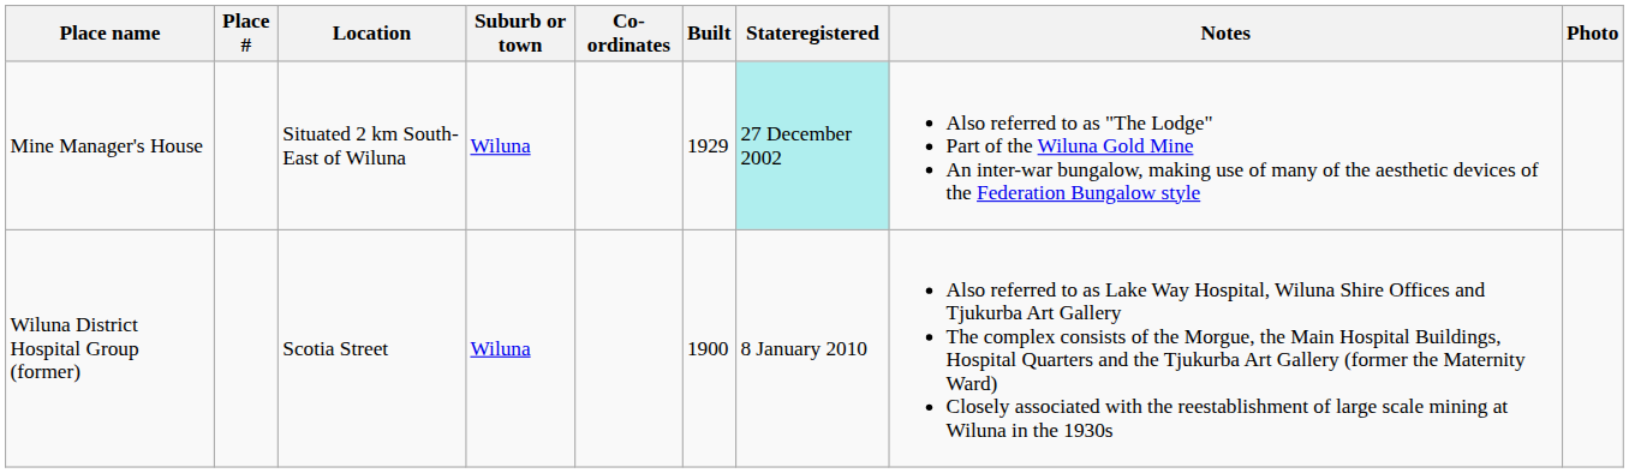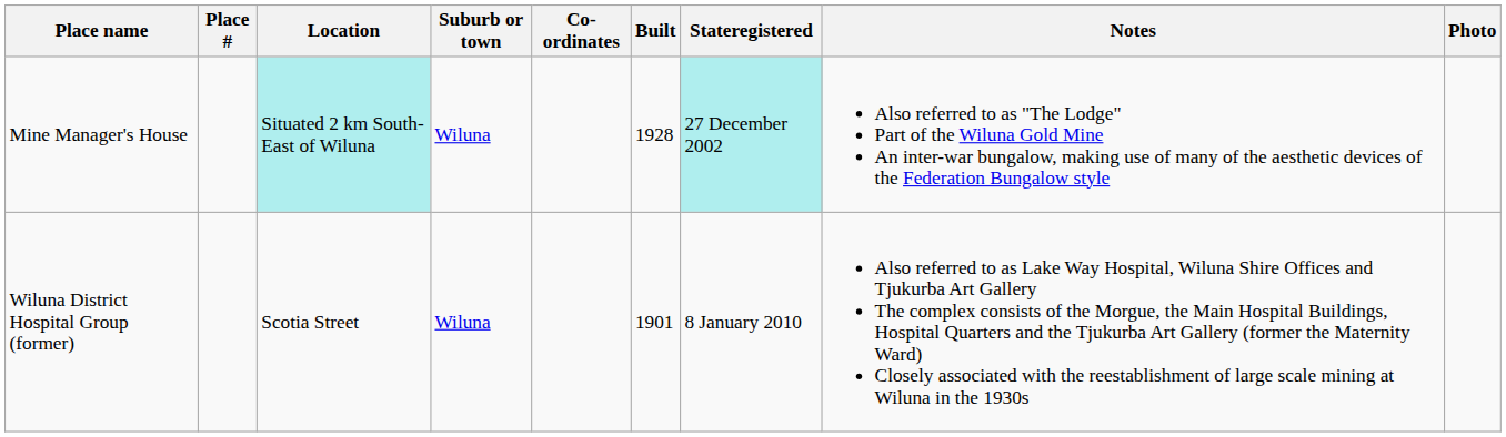 <table class="wikitable sortable">
 <tr>
 <th>Place name</th>
 <th>Place #</th>
 <th>Location</th>
 <th>Suburb or town</th>
 <th>Co-ordinates</th>
 <th>Built</th>
 <th>Stateregistered</th>
 <th class="unsortable">Notes</th>
 <th class="unsortable">Photo</th>
 </tr>
 <tr>
 <td>Mine Manager's House</td>
 <td></td>
-<td>Situated 2 km South-East of Wiluna</td>
+<td style="background: paleturquoise;">Situated 2 km South-East of Wiluna</td>
 <td><a href='#'>Wiluna</a></td>
 <td></td>
-<td>1929</td>
+<td>1928</td>
 <td style="background: paleturquoise;">27 December 2002</td>
 <td><br><ul><li>Also referred to as "The Lodge"</li><li>Part of the <a href='#'>Wiluna Gold Mine</a></li><li>An inter-war bungalow, making use of many of the aesthetic devices of the <a href='#'>Federation Bungalow style</a></li></ul></td>
 <td></td>
 </tr>
 <tr>
 <td>Wiluna District Hospital Group (former)</td>
 <td></td>
 <td>Scotia Street</td>
 <td><a href='#'>Wiluna</a></td>
 <td></td>
-<td>1900</td>
+<td>1901</td>
 <td>8 January 2010</td>
 <td><br><ul><li>Also referred to as Lake Way Hospital, Wiluna Shire Offices and Tjukurba Art Gallery</li><li>The complex consists of the Morgue, the Main Hospital Buildings, Hospital Quarters and the Tjukurba Art Gallery (former the Maternity Ward)</li><li>Closely associated with the reestablishment of large scale mining at Wiluna in the 1930s</li></ul></td>
 <td></td>
 </tr>
 </table>
